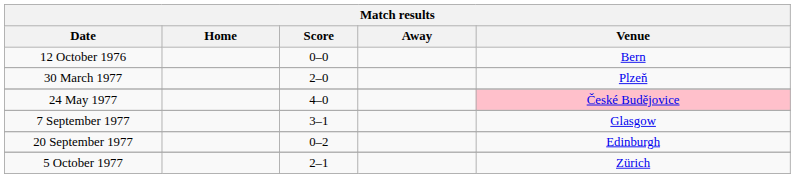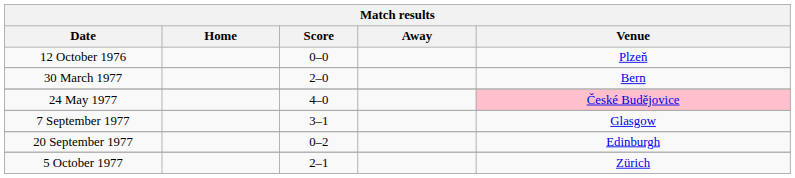 <table class="wikitable" style="font-size:90%; width: 100%; text-align: center;">
 <tr>
 <th colspan=6>Match results</th>
 </tr>
 <tr>
 <th width=20%>Date</th>
 <th width=15%>Home</th>
 <th width=10%>Score</th>
 <th width=15%>Away</th>
 <th width=40%>Venue</th>
 </tr>
 <tr>
 <td>12 October 1976</td>
 <td style="text-align:right"></td>
 <td>0–0</td>
 <td style="text-align:left"></td>
-<td><a href='#'>Bern</a></td>
+<td><a href='#'>Plzeň</a></td>
 </tr>
 <tr>
 </tr>
 <tr>
 <td>30 March 1977</td>
 <td style="text-align:right"></td>
 <td>2–0</td>
 <td style="text-align:left"></td>
-<td><a href='#'>Plzeň</a></td>
+<td><a href='#'>Bern</a></td>
 </tr>
 <tr>
 </tr>
 <tr>
 <td>24 May 1977</td>
 <td style="text-align:right"></td>
 <td>4–0</td>
 <td style="text-align:left"></td>
 <td style="background: pink;"><a href='#'>České Budějovice</a></td>
 </tr>
 <tr>
 </tr>
 <tr>
 <td>7 September 1977</td>
 <td style="text-align:right"></td>
 <td>3–1</td>
 <td style="text-align:left"></td>
 <td><a href='#'>Glasgow</a></td>
 </tr>
 <tr>
 </tr>
 <tr>
 <td>20 September 1977</td>
 <td style="text-align:right"></td>
 <td>0–2</td>
 <td style="text-align:left"></td>
 <td><a href='#'>Edinburgh</a></td>
 </tr>
 <tr>
 </tr>
 <tr>
 <td>5 October 1977</td>
 <td style="text-align:right"></td>
 <td>2–1</td>
 <td style="text-align:left"></td>
 <td><a href='#'>Zürich</a></td>
 </tr>
 </table>
